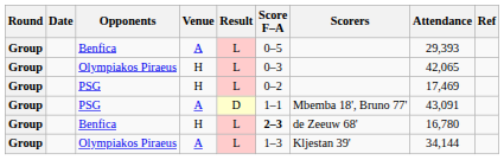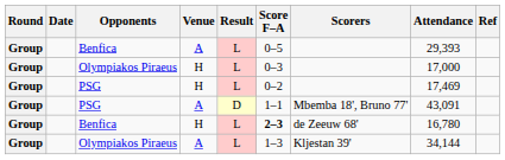 <table class="wikitable plainrowheaders sortable" style="text-align:center">
 <tr>
 <th scope="col">Round</th>
 <th scope="col">Date</th>
 <th scope="col">Opponents</th>
 <th scope="col">Venue</th>
 <th scope="col">Result</th>
 <th scope="col">Score<br>F–A</th>
 <th scope="col" class="unsortable">Scorers</th>
 <th scope="col">Attendance</th>
 <th scope="col" class="unsortable">Ref</th>
 </tr>
 <tr>
 <th scope="row">Group</th>
 <td align="left"></td>
 <td align="left"><a href='#'>Benfica</a></td>
 <td><a href='#'>A</a></td>
 <td style="background-color:#FFCCCC">L</td>
 <td>0–5</td>
 <td align="left"></td>
 <td>29,393</td>
 <td></td>
 </tr>
 <tr>
 <th scope="row">Group</th>
 <td align="left"></td>
 <td align="left"><a href='#'>Olympiakos Piraeus</a></td>
 <td>H</td>
 <td style="background-color:#FFCCCC">L</td>
 <td>0–3</td>
 <td align="left"></td>
-<td>42,065</td>
+<td>17,000</td>
 <td></td>
 </tr>
 <tr>
 <th scope="row">Group</th>
 <td align="left"></td>
 <td align="left"><a href='#'>PSG</a></td>
 <td>H</td>
 <td style="background-color:#FFCCCC">L</td>
 <td>0–2</td>
 <td align="left"></td>
 <td>17,469</td>
 <td></td>
 </tr>
 <tr>
 <th scope="row">Group</th>
 <td align="left"></td>
 <td align="left"><a href='#'>PSG</a></td>
 <td><a href='#'>A</a></td>
 <td style="background-color:#FFFFCC">D</td>
 <td>1–1</td>
 <td align="left">Mbemba 18', Bruno 77'</td>
 <td>43,091</td>
 <td></td>
 </tr>
 <tr>
 <th scope="row">Group</th>
 <td align="left"></td>
 <td align="left"><a href='#'>Benfica</a></td>
 <td>H</td>
 <td style="background-color:#FFCCCC">L</td>
 <td><strong>2–3</strong></td>
 <td align="left">de Zeeuw 68'</td>
 <td>16,780</td>
 <td></td>
 </tr>
 <tr>
 <th scope="row">Group</th>
 <td align="left"></td>
 <td align="left"><a href='#'>Olympiakos Piraeus</a></td>
 <td><a href='#'>A</a></td>
 <td style="background-color:#FFCCCC">L</td>
 <td>1–3</td>
 <td align="left">Kljestan 39'</td>
 <td>34,144</td>
 <td></td>
 </tr>
 </table>
